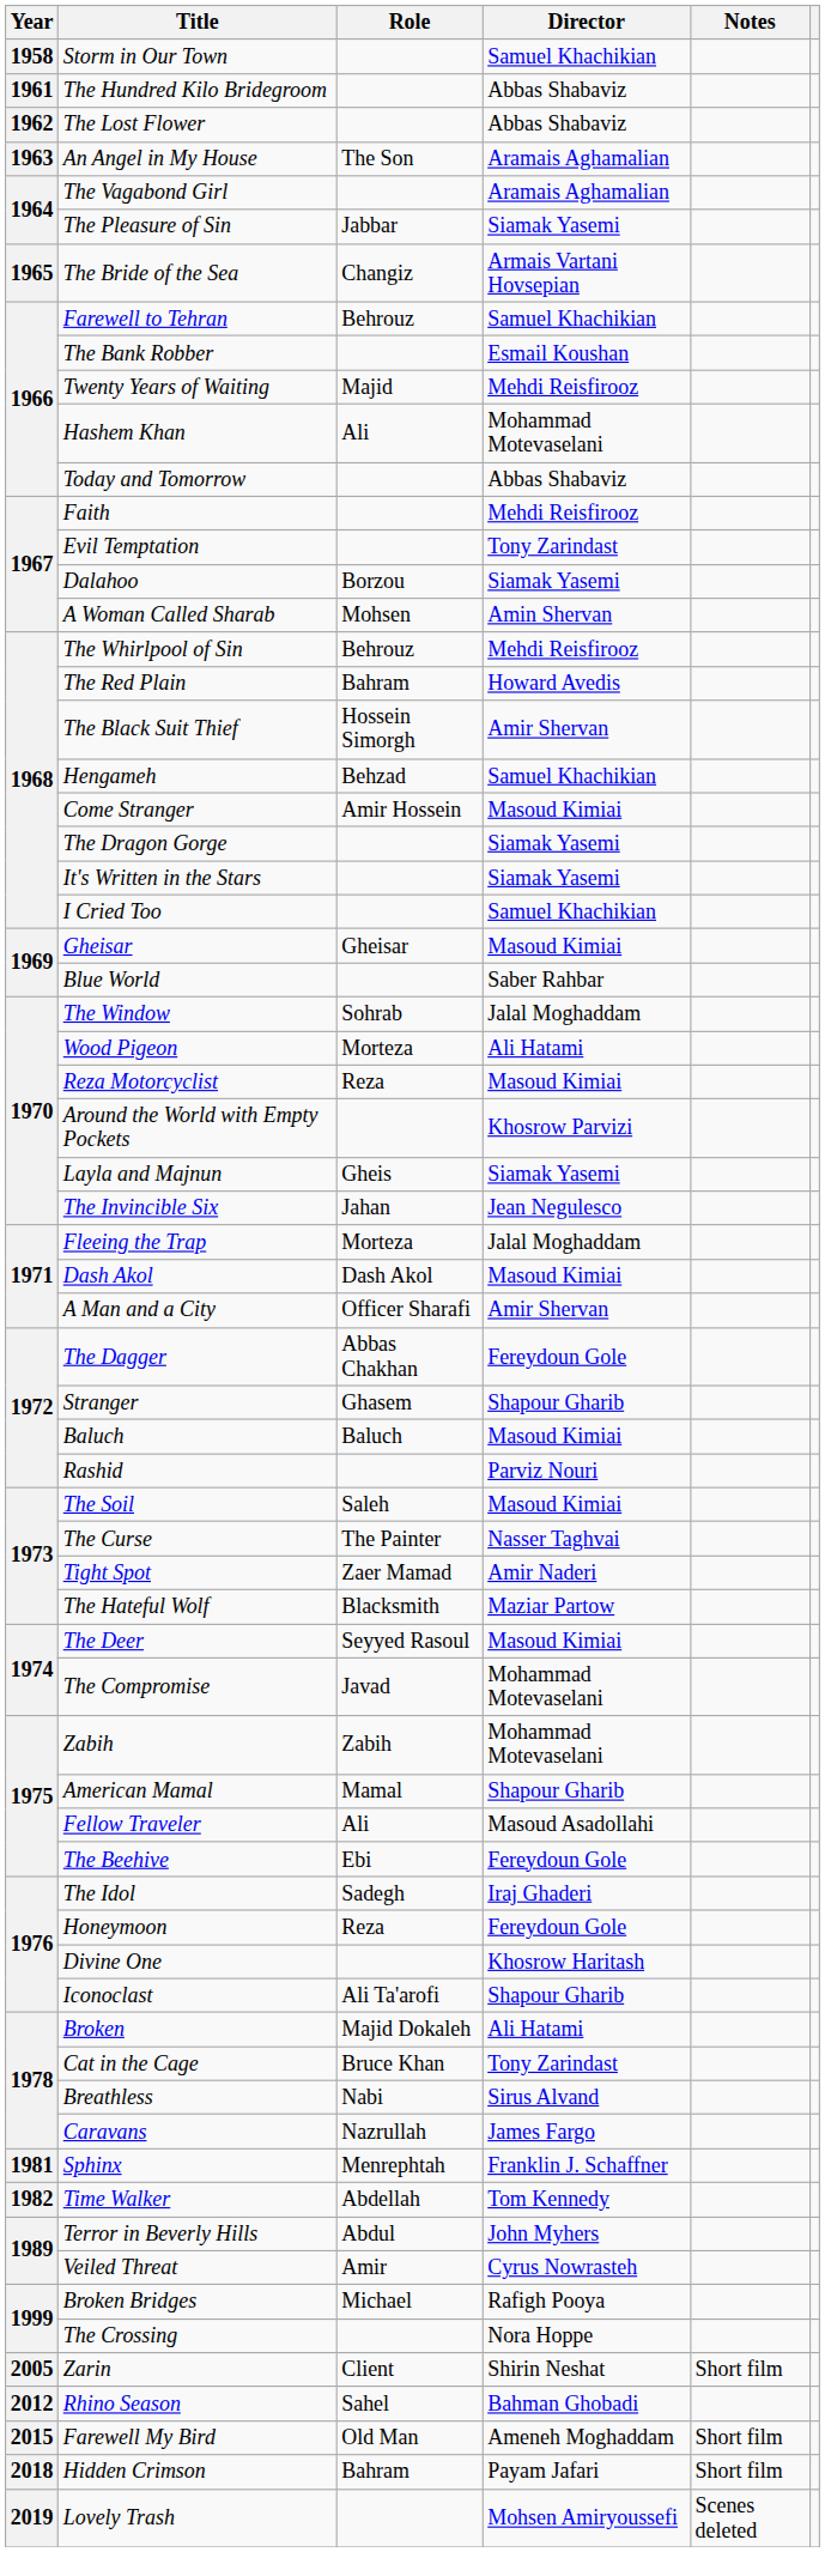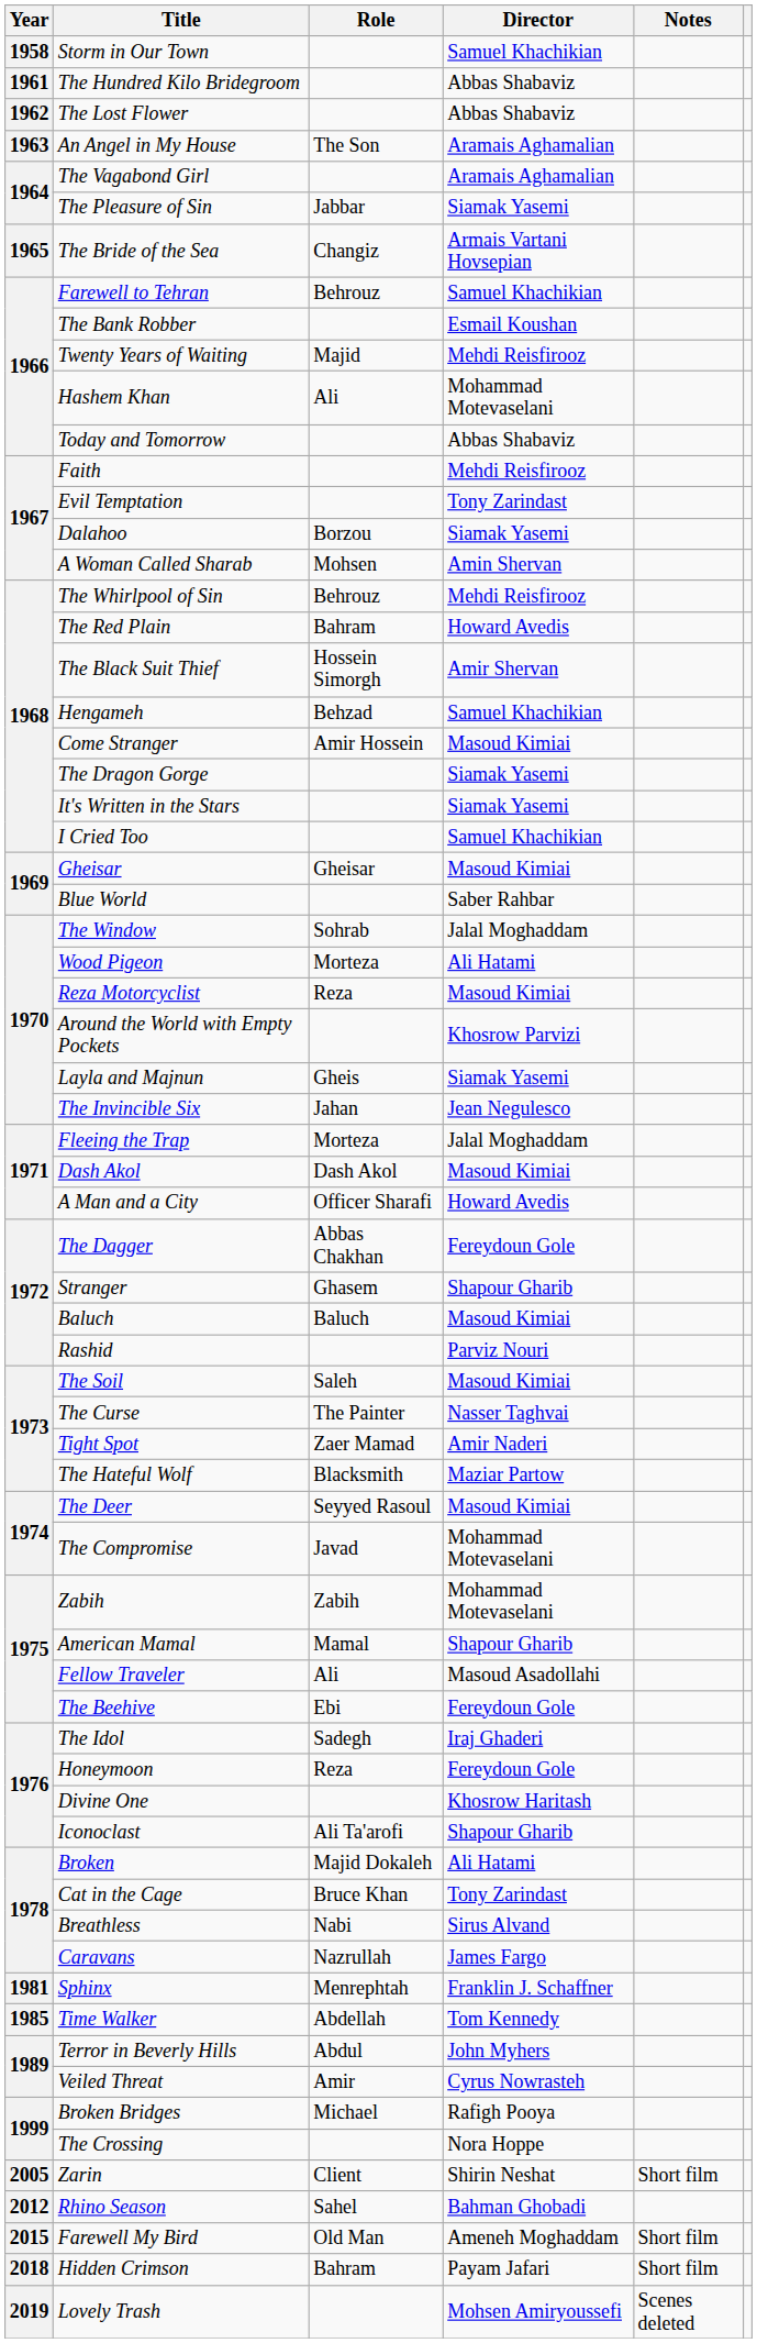 <table class="wikitable plainrowheaders sortable"  style=font-size:100%>
 <tr>
 <th scope="col">Year</th>
 <th scope="col">Title</th>
 <th scope="col">Role</th>
 <th scope="col">Director</th>
 <th scope="col" class="unsortable">Notes</th>
 <th scope="col" class="unsortable"></th>
 </tr>
 <tr>
 <th scope=row>1958</th>
 <td><em>Storm in Our Town</em></td>
 <td></td>
 <td><a href='#'>Samuel Khachikian</a></td>
 <td></td>
 <td></td>
 </tr>
 <tr>
 <th scope=row>1961</th>
 <td><em>The Hundred Kilo Bridegroom</em></td>
 <td></td>
 <td>Abbas Shabaviz</td>
 <td></td>
 <td></td>
 </tr>
 <tr>
 <th scope=row>1962</th>
 <td><em>The Lost Flower</em></td>
 <td></td>
 <td>Abbas Shabaviz</td>
 <td></td>
 <td></td>
 </tr>
 <tr>
 <th scope=row>1963</th>
 <td><em>An Angel in My House</em></td>
 <td>The Son</td>
 <td><a href='#'>Aramais Aghamalian</a></td>
 <td></td>
 <td></td>
 </tr>
 <tr>
 <th scope=row rowspan="2">1964</th>
 <td><em>The Vagabond Girl</em></td>
 <td></td>
 <td><a href='#'>Aramais Aghamalian</a></td>
 <td></td>
 <td></td>
 </tr>
 <tr>
 <td><em>The Pleasure of Sin</em></td>
 <td>Jabbar</td>
 <td><a href='#'>Siamak Yasemi</a></td>
 <td></td>
 <td></td>
 </tr>
 <tr>
 <th scope=row>1965</th>
 <td><em>The Bride of the Sea</em></td>
 <td>Changiz</td>
 <td><a href='#'>Armais Vartani Hovsepian</a></td>
 <td></td>
 <td></td>
 </tr>
 <tr>
 <th scope=row rowspan="5">1966</th>
 <td><em><a href='#'>Farewell to Tehran</a></em></td>
 <td>Behrouz</td>
 <td><a href='#'>Samuel Khachikian</a></td>
 <td></td>
 <td></td>
 </tr>
 <tr>
 <td><em>The Bank Robber</em></td>
 <td></td>
 <td><a href='#'>Esmail Koushan</a></td>
 <td></td>
 <td></td>
 </tr>
 <tr>
 <td><em>Twenty Years of Waiting</em></td>
 <td>Majid</td>
 <td><a href='#'>Mehdi Reisfirooz</a></td>
 <td></td>
 <td></td>
 </tr>
 <tr>
 <td><em>Hashem Khan</em></td>
 <td>Ali</td>
 <td>Mohammad Motevaselani</td>
 <td></td>
 <td></td>
 </tr>
 <tr>
 <td><em>Today and Tomorrow</em></td>
 <td></td>
 <td>Abbas Shabaviz</td>
 <td></td>
 <td></td>
 </tr>
 <tr>
 <th scope=row rowspan="4">1967</th>
 <td><em>Faith</em></td>
 <td></td>
 <td><a href='#'>Mehdi Reisfirooz</a></td>
 <td></td>
 <td></td>
 </tr>
 <tr>
 <td><em>Evil Temptation</em></td>
 <td></td>
 <td><a href='#'>Tony Zarindast</a></td>
 <td></td>
 <td></td>
 </tr>
 <tr>
 <td><em>Dalahoo</em></td>
 <td>Borzou</td>
 <td><a href='#'>Siamak Yasemi</a></td>
 <td></td>
 <td></td>
 </tr>
 <tr>
 <td><em>A Woman Called Sharab</em></td>
 <td>Mohsen</td>
 <td><a href='#'>Amin Shervan</a></td>
 <td></td>
 <td></td>
 </tr>
 <tr>
 <th scope=row rowspan="8">1968</th>
 <td><em>The Whirlpool of Sin</em></td>
 <td>Behrouz</td>
 <td><a href='#'>Mehdi Reisfirooz</a></td>
 <td></td>
 <td></td>
 </tr>
 <tr>
 <td><em>The Red Plain</em></td>
 <td>Bahram</td>
 <td><a href='#'>Howard Avedis</a></td>
 <td></td>
 <td></td>
 </tr>
 <tr>
 <td><em>The Black Suit Thief</em></td>
 <td>Hossein Simorgh</td>
 <td><a href='#'>Amir Shervan</a></td>
 <td></td>
 <td></td>
 </tr>
 <tr>
 <td><em>Hengameh</em></td>
 <td>Behzad</td>
 <td><a href='#'>Samuel Khachikian</a></td>
 <td></td>
 <td></td>
 </tr>
 <tr>
 <td><em>Come Stranger</em></td>
 <td>Amir Hossein</td>
 <td><a href='#'>Masoud Kimiai</a></td>
 <td></td>
 <td></td>
 </tr>
 <tr>
 <td><em>The Dragon Gorge</em></td>
 <td></td>
 <td><a href='#'>Siamak Yasemi</a></td>
 <td></td>
 <td></td>
 </tr>
 <tr>
 <td><em>It's Written in the Stars</em></td>
 <td></td>
 <td><a href='#'>Siamak Yasemi</a></td>
 <td></td>
 <td></td>
 </tr>
 <tr>
 <td><em>I Cried Too</em></td>
 <td></td>
 <td><a href='#'>Samuel Khachikian</a></td>
 <td></td>
 <td></td>
 </tr>
 <tr>
 <th scope=row rowspan="2">1969</th>
 <td><em><a href='#'>Gheisar</a></em></td>
 <td>Gheisar</td>
 <td><a href='#'>Masoud Kimiai</a></td>
 <td></td>
 <td></td>
 </tr>
 <tr>
 <td><em>Blue World</em></td>
 <td></td>
 <td>Saber Rahbar</td>
 <td></td>
 <td></td>
 </tr>
 <tr>
 <th scope=row rowspan="6">1970</th>
 <td><em><a href='#'>The Window</a></em></td>
 <td>Sohrab</td>
 <td>Jalal Moghaddam</td>
 <td></td>
 <td></td>
 </tr>
 <tr>
 <td><em><a href='#'>Wood Pigeon</a></em></td>
 <td>Morteza</td>
 <td><a href='#'>Ali Hatami</a></td>
 <td></td>
 <td></td>
 </tr>
 <tr>
 <td><em><a href='#'>Reza Motorcyclist</a></em></td>
 <td>Reza</td>
 <td><a href='#'>Masoud Kimiai</a></td>
 <td></td>
 <td></td>
 </tr>
 <tr>
 <td><em>Around the World with Empty Pockets</em></td>
 <td></td>
 <td><a href='#'>Khosrow Parvizi</a></td>
 <td></td>
 <td></td>
 </tr>
 <tr>
 <td><em>Layla and Majnun</em></td>
 <td>Gheis</td>
 <td><a href='#'>Siamak Yasemi</a></td>
 <td></td>
 <td></td>
 </tr>
 <tr>
 <td><em><a href='#'>The Invincible Six</a></em></td>
 <td>Jahan</td>
 <td><a href='#'>Jean Negulesco</a></td>
 <td></td>
 <td></td>
 </tr>
 <tr>
 <th scope=row rowspan="3">1971</th>
 <td><em><a href='#'>Fleeing the Trap</a></em></td>
 <td>Morteza</td>
 <td>Jalal Moghaddam</td>
 <td></td>
 <td></td>
 </tr>
 <tr>
 <td><em><a href='#'>Dash Akol</a></em></td>
 <td>Dash Akol</td>
 <td><a href='#'>Masoud Kimiai</a></td>
 <td></td>
 <td></td>
 </tr>
 <tr>
 <td><em>A Man and a City</em></td>
 <td>Officer Sharafi</td>
-<td><a href='#'>Amir Shervan</a></td>
+<td><a href='#'>Howard Avedis</a></td>
 <td></td>
 <td></td>
 </tr>
 <tr>
 <th scope=row rowspan="4">1972</th>
 <td><em><a href='#'>The Dagger</a></em></td>
 <td>Abbas Chakhan</td>
 <td><a href='#'>Fereydoun Gole</a></td>
 <td></td>
 <td></td>
 </tr>
 <tr>
 <td><em>Stranger</em></td>
 <td>Ghasem</td>
 <td><a href='#'>Shapour Gharib</a></td>
 <td></td>
 <td></td>
 </tr>
 <tr>
 <td><em>Baluch</em></td>
 <td>Baluch</td>
 <td><a href='#'>Masoud Kimiai</a></td>
 <td></td>
 <td></td>
 </tr>
 <tr>
 <td><em>Rashid</em></td>
 <td></td>
 <td><a href='#'>Parviz Nouri</a></td>
 <td></td>
 <td></td>
 </tr>
 <tr>
 <th scope=row rowspan="4">1973</th>
 <td><em><a href='#'>The Soil</a></em></td>
 <td>Saleh</td>
 <td><a href='#'>Masoud Kimiai</a></td>
 <td></td>
 <td></td>
 </tr>
 <tr>
 <td><em>The Curse</em></td>
 <td>The Painter</td>
 <td><a href='#'>Nasser Taghvai</a></td>
 <td></td>
 <td></td>
 </tr>
 <tr>
 <td><em><a href='#'>Tight Spot</a></em></td>
 <td>Zaer Mamad</td>
 <td><a href='#'>Amir Naderi</a></td>
 <td></td>
 <td></td>
 </tr>
 <tr>
 <td><em>The Hateful Wolf</em></td>
 <td>Blacksmith</td>
 <td><a href='#'>Maziar Partow</a></td>
 <td></td>
 <td></td>
 </tr>
 <tr>
 <th scope=row rowspan="2">1974</th>
 <td><em><a href='#'>The Deer</a></em></td>
 <td>Seyyed Rasoul</td>
 <td><a href='#'>Masoud Kimiai</a></td>
 <td></td>
 <td></td>
 </tr>
 <tr>
 <td><em>The Compromise</em></td>
 <td>Javad</td>
 <td>Mohammad Motevaselani</td>
 <td></td>
 <td></td>
 </tr>
 <tr>
 <th scope=row rowspan="4">1975</th>
 <td><em>Zabih</em></td>
 <td>Zabih</td>
 <td>Mohammad Motevaselani</td>
 <td></td>
 <td></td>
 </tr>
 <tr>
 <td><em>American Mamal</em></td>
 <td>Mamal</td>
 <td><a href='#'>Shapour Gharib</a></td>
 <td></td>
 <td></td>
 </tr>
 <tr>
 <td><em><a href='#'>Fellow Traveler</a></em></td>
 <td>Ali</td>
 <td>Masoud Asadollahi</td>
 <td></td>
 <td></td>
 </tr>
 <tr>
 <td><em><a href='#'>The Beehive</a></em></td>
 <td>Ebi</td>
 <td><a href='#'>Fereydoun Gole</a></td>
 <td></td>
 <td></td>
 </tr>
 <tr>
 <th scope=row rowspan="4">1976</th>
 <td><em>The Idol</em></td>
 <td>Sadegh</td>
 <td><a href='#'>Iraj Ghaderi</a></td>
 <td></td>
 <td></td>
 </tr>
 <tr>
 <td><em>Honeymoon</em></td>
 <td>Reza</td>
 <td><a href='#'>Fereydoun Gole</a></td>
 <td></td>
 <td></td>
 </tr>
 <tr>
 <td><em>Divine One</em></td>
 <td></td>
 <td><a href='#'>Khosrow Haritash</a></td>
 <td></td>
 <td></td>
 </tr>
 <tr>
 <td><em>Iconoclast</em></td>
 <td>Ali Ta'arofi</td>
 <td><a href='#'>Shapour Gharib</a></td>
 <td></td>
 <td></td>
 </tr>
 <tr>
 <th scope=row rowspan="4">1978</th>
 <td><em><a href='#'>Broken</a></em></td>
 <td>Majid Dokaleh</td>
 <td><a href='#'>Ali Hatami</a></td>
 <td></td>
 <td></td>
 </tr>
 <tr>
 <td><em>Cat in the Cage</em></td>
 <td>Bruce Khan</td>
 <td><a href='#'>Tony Zarindast</a></td>
 <td></td>
 <td></td>
 </tr>
 <tr>
 <td><em>Breathless</em></td>
 <td>Nabi</td>
 <td><a href='#'>Sirus Alvand</a></td>
 <td></td>
 <td></td>
 </tr>
 <tr>
 <td><em><a href='#'>Caravans</a></em></td>
 <td>Nazrullah</td>
 <td><a href='#'>James Fargo</a></td>
 <td></td>
 <td></td>
 </tr>
 <tr>
 <th scope=row>1981</th>
 <td><em><a href='#'>Sphinx</a></em></td>
 <td>Menrephtah</td>
 <td><a href='#'>Franklin J. Schaffner</a></td>
 <td></td>
 <td></td>
 </tr>
 <tr>
-<th scope=row>1982</th>
+<th scope=row>1985</th>
 <td><em><a href='#'>Time Walker</a></em></td>
 <td>Abdellah</td>
 <td><a href='#'>Tom Kennedy</a></td>
 <td></td>
 <td></td>
 </tr>
 <tr>
 <th scope=row rowspan="2">1989</th>
 <td><em>Terror in Beverly Hills</em></td>
 <td>Abdul</td>
 <td><a href='#'>John Myhers</a></td>
 <td></td>
 <td></td>
 </tr>
 <tr>
 <td><em>Veiled Threat</em></td>
 <td>Amir</td>
 <td><a href='#'>Cyrus Nowrasteh</a></td>
 <td></td>
 <td></td>
 </tr>
 <tr>
 <th scope=row rowspan="2">1999</th>
 <td><em>Broken Bridges</em></td>
 <td>Michael</td>
 <td>Rafigh Pooya</td>
 <td></td>
 <td></td>
 </tr>
 <tr>
 <td><em>The Crossing</em></td>
 <td></td>
 <td>Nora Hoppe</td>
 <td></td>
 <td></td>
 </tr>
 <tr>
 <th scope=row>2005</th>
 <td><em>Zarin</em></td>
 <td>Client</td>
 <td>Shirin Neshat</td>
 <td>Short film</td>
 <td></td>
 </tr>
 <tr>
 <th scope=row>2012</th>
 <td><em><a href='#'>Rhino Season</a></em></td>
 <td>Sahel</td>
 <td><a href='#'>Bahman Ghobadi</a></td>
 <td></td>
 <td></td>
 </tr>
 <tr>
 <th scope=row>2015</th>
 <td><em>Farewell My Bird</em></td>
 <td>Old Man</td>
 <td>Ameneh Moghaddam</td>
 <td>Short film</td>
 <td></td>
 </tr>
 <tr>
 <th scope=row>2018</th>
 <td><em>Hidden Crimson</em></td>
 <td>Bahram</td>
 <td>Payam Jafari</td>
 <td>Short film</td>
 <td></td>
 </tr>
 <tr>
 <th scope=row>2019</th>
 <td><em>Lovely Trash</em></td>
 <td></td>
 <td><a href='#'>Mohsen Amiryoussefi</a></td>
 <td>Scenes deleted</td>
 <td></td>
 </tr>
 </table>
